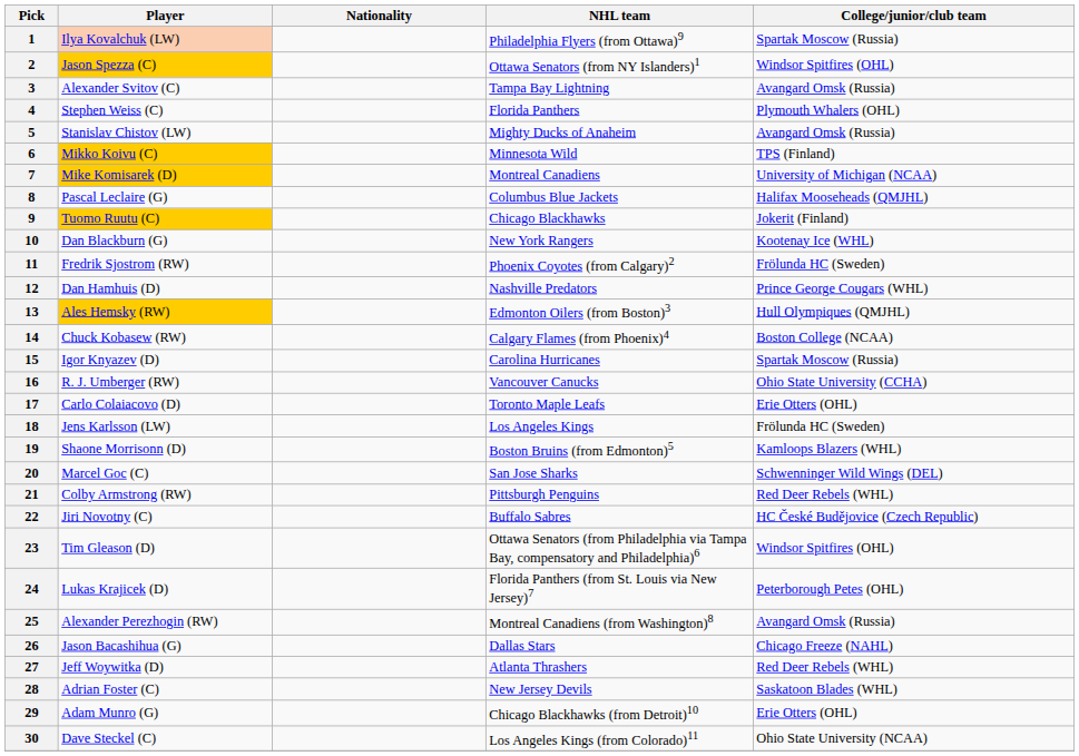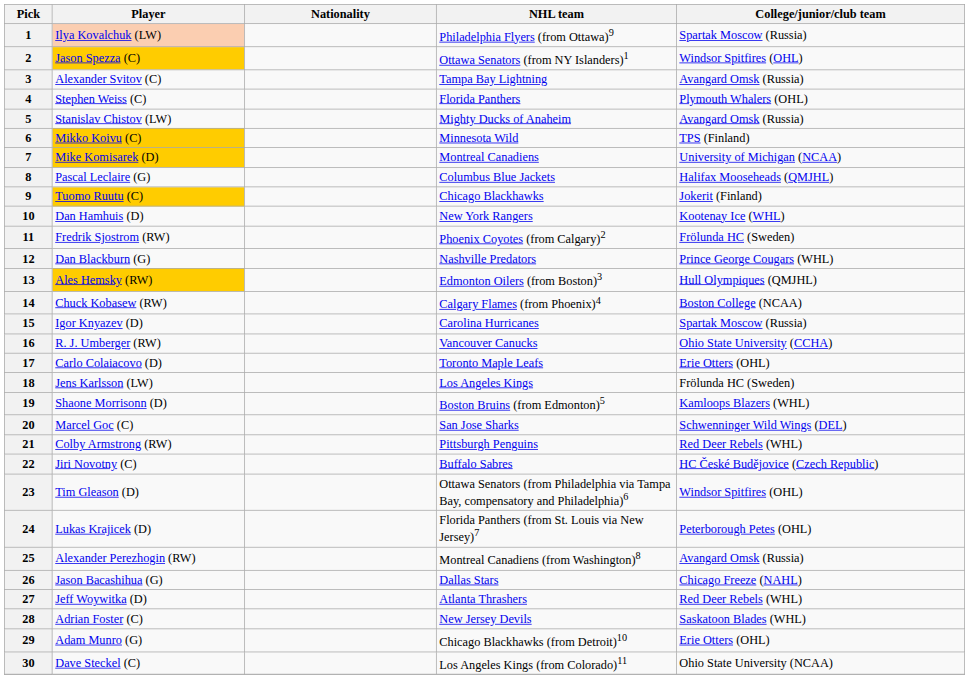 <table class="wikitable">
 <tr>
 <th bgcolor="#DDDDFF" width="5%">Pick</th>
 <th bgcolor="#DDDDFF" width="20%">Player</th>
 <th bgcolor="#DDDDFF" width="20%">Nationality</th>
 <th bgcolor="#DDDDFF" width="25%">NHL team</th>
 <th bgcolor="#DDDDFF" width="30%">College/junior/club team</th>
 </tr>
 <tr>
 <th>1</th>
 <td bgcolor="#FBCEB1"><a href='#'>Ilya Kovalchuk</a> (LW)</td>
 <td></td>
 <td><a href='#'>Philadelphia Flyers</a> (from Ottawa)<sup>9</sup></td>
 <td><a href='#'>Spartak Moscow</a> (Russia)</td>
 </tr>
 <tr>
 <th>2</th>
 <td bgcolor="#FFCC00"><a href='#'>Jason Spezza</a> (C)</td>
 <td></td>
 <td><a href='#'>Ottawa Senators</a> (from NY Islanders)<sup>1</sup></td>
 <td><a href='#'>Windsor Spitfires</a> (<a href='#'>OHL</a>)</td>
 </tr>
 <tr>
 <th>3</th>
 <td><a href='#'>Alexander Svitov</a> (C)</td>
 <td></td>
 <td><a href='#'>Tampa Bay Lightning</a></td>
 <td><a href='#'>Avangard Omsk</a> (Russia)</td>
 </tr>
 <tr>
 <th>4</th>
 <td><a href='#'>Stephen Weiss</a> (C)</td>
 <td></td>
 <td><a href='#'>Florida Panthers</a></td>
 <td><a href='#'>Plymouth Whalers</a> (OHL)</td>
 </tr>
 <tr>
 <th>5</th>
 <td><a href='#'>Stanislav Chistov</a> (LW)</td>
 <td></td>
 <td><a href='#'>Mighty Ducks of Anaheim</a></td>
 <td><a href='#'>Avangard Omsk</a> (Russia)</td>
 </tr>
 <tr>
 <th>6</th>
 <td bgcolor="#FFCC00"><a href='#'>Mikko Koivu</a> (C)</td>
 <td></td>
 <td><a href='#'>Minnesota Wild</a></td>
 <td><a href='#'>TPS</a> (Finland)</td>
 </tr>
 <tr>
 <th>7</th>
 <td bgcolor="#FFCC00"><a href='#'>Mike Komisarek</a> (D)</td>
 <td></td>
 <td><a href='#'>Montreal Canadiens</a></td>
 <td><a href='#'>University of Michigan</a> (<a href='#'>NCAA</a>)</td>
 </tr>
 <tr>
 <th>8</th>
 <td><a href='#'>Pascal Leclaire</a> (G)</td>
 <td></td>
 <td><a href='#'>Columbus Blue Jackets</a></td>
 <td><a href='#'>Halifax Mooseheads</a> (<a href='#'>QMJHL</a>)</td>
 </tr>
 <tr>
 <th>9</th>
 <td bgcolor="#FFCC00"><a href='#'>Tuomo Ruutu</a> (C)</td>
 <td></td>
 <td><a href='#'>Chicago Blackhawks</a></td>
 <td><a href='#'>Jokerit</a> (Finland)</td>
 </tr>
 <tr>
 <th>10</th>
-<td><a href='#'>Dan Blackburn</a> (G)</td>
+<td><a href='#'>Dan Hamhuis</a> (D)</td>
 <td></td>
 <td><a href='#'>New York Rangers</a></td>
 <td><a href='#'>Kootenay Ice</a> (<a href='#'>WHL</a>)</td>
 </tr>
 <tr>
 <th>11</th>
 <td><a href='#'>Fredrik Sjostrom</a> (RW)</td>
 <td></td>
 <td><a href='#'>Phoenix Coyotes</a> (from Calgary)<sup>2</sup></td>
 <td><a href='#'>Frölunda HC</a> (Sweden)</td>
 </tr>
 <tr>
 <th>12</th>
-<td><a href='#'>Dan Hamhuis</a> (D)</td>
+<td><a href='#'>Dan Blackburn</a> (G)</td>
 <td></td>
 <td><a href='#'>Nashville Predators</a></td>
 <td><a href='#'>Prince George Cougars</a> (WHL)</td>
 </tr>
 <tr>
 <th>13</th>
 <td bgcolor="#FFCC00"><a href='#'>Ales Hemsky</a> (RW)</td>
 <td></td>
 <td><a href='#'>Edmonton Oilers</a> (from Boston)<sup>3</sup></td>
 <td><a href='#'>Hull Olympiques</a> (QMJHL)</td>
 </tr>
 <tr>
 <th>14</th>
 <td><a href='#'>Chuck Kobasew</a> (RW)</td>
 <td></td>
 <td><a href='#'>Calgary Flames</a> (from Phoenix)<sup>4</sup></td>
 <td><a href='#'>Boston College</a> (NCAA)</td>
 </tr>
 <tr>
 <th>15</th>
 <td><a href='#'>Igor Knyazev</a> (D)</td>
 <td></td>
 <td><a href='#'>Carolina Hurricanes</a></td>
 <td><a href='#'>Spartak Moscow</a> (Russia)</td>
 </tr>
 <tr>
 <th>16</th>
 <td><a href='#'>R. J. Umberger</a> (RW)</td>
 <td></td>
 <td><a href='#'>Vancouver Canucks</a></td>
 <td><a href='#'>Ohio State University</a> (<a href='#'>CCHA</a>)</td>
 </tr>
 <tr>
 <th>17</th>
 <td><a href='#'>Carlo Colaiacovo</a> (D)</td>
 <td></td>
 <td><a href='#'>Toronto Maple Leafs</a></td>
 <td><a href='#'>Erie Otters</a> (OHL)</td>
 </tr>
 <tr>
 <th>18</th>
 <td><a href='#'>Jens Karlsson</a> (LW)</td>
 <td></td>
 <td><a href='#'>Los Angeles Kings</a></td>
 <td>Frölunda HC (Sweden)</td>
 </tr>
 <tr>
 <th>19</th>
 <td><a href='#'>Shaone Morrisonn</a> (D)</td>
 <td></td>
 <td><a href='#'>Boston Bruins</a> (from Edmonton)<sup>5</sup></td>
 <td><a href='#'>Kamloops Blazers</a> (WHL)</td>
 </tr>
 <tr>
 <th>20</th>
 <td><a href='#'>Marcel Goc</a> (C)</td>
 <td></td>
 <td><a href='#'>San Jose Sharks</a></td>
 <td><a href='#'>Schwenninger Wild Wings</a> (<a href='#'>DEL</a>)</td>
 </tr>
 <tr>
 <th>21</th>
 <td><a href='#'>Colby Armstrong</a> (RW)</td>
 <td></td>
 <td><a href='#'>Pittsburgh Penguins</a></td>
 <td><a href='#'>Red Deer Rebels</a> (WHL)</td>
 </tr>
 <tr>
 <th>22</th>
 <td><a href='#'>Jiri Novotny</a> (C)</td>
 <td></td>
 <td><a href='#'>Buffalo Sabres</a></td>
 <td><a href='#'>HC České Budějovice</a> (<a href='#'>Czech Republic</a>)</td>
 </tr>
 <tr>
 <th>23</th>
 <td><a href='#'>Tim Gleason</a> (D)</td>
 <td></td>
 <td>Ottawa Senators (from Philadelphia via Tampa Bay, compensatory and Philadelphia)<sup>6</sup></td>
 <td><a href='#'>Windsor Spitfires</a> (OHL)</td>
 </tr>
 <tr>
 <th>24</th>
 <td><a href='#'>Lukas Krajicek</a> (D)</td>
 <td></td>
 <td>Florida Panthers (from St. Louis via New Jersey)<sup>7</sup></td>
 <td><a href='#'>Peterborough Petes</a> (OHL)</td>
 </tr>
 <tr>
 <th>25</th>
 <td><a href='#'>Alexander Perezhogin</a> (RW)</td>
 <td></td>
 <td>Montreal Canadiens (from Washington)<sup>8</sup></td>
 <td><a href='#'>Avangard Omsk</a> (Russia)</td>
 </tr>
 <tr>
 <th>26</th>
 <td><a href='#'>Jason Bacashihua</a> (G)</td>
 <td></td>
 <td><a href='#'>Dallas Stars</a></td>
 <td><a href='#'>Chicago Freeze</a> (<a href='#'>NAHL</a>)</td>
 </tr>
 <tr>
 <th>27</th>
 <td><a href='#'>Jeff Woywitka</a> (D)</td>
 <td></td>
 <td><a href='#'>Atlanta Thrashers</a></td>
 <td><a href='#'>Red Deer Rebels</a> (WHL)</td>
 </tr>
 <tr>
 <th>28</th>
 <td><a href='#'>Adrian Foster</a> (C)</td>
 <td></td>
 <td><a href='#'>New Jersey Devils</a></td>
 <td><a href='#'>Saskatoon Blades</a> (WHL)</td>
 </tr>
 <tr>
 <th>29</th>
 <td><a href='#'>Adam Munro</a> (G)</td>
 <td></td>
 <td>Chicago Blackhawks (from Detroit)<sup>10</sup></td>
 <td><a href='#'>Erie Otters</a> (OHL)</td>
 </tr>
 <tr>
 <th>30</th>
 <td><a href='#'>Dave Steckel</a> (C)</td>
 <td></td>
 <td>Los Angeles Kings (from Colorado)<sup>11</sup></td>
 <td>Ohio State University (NCAA)</td>
 </tr>
 <tr>
 </tr>
 </table>
